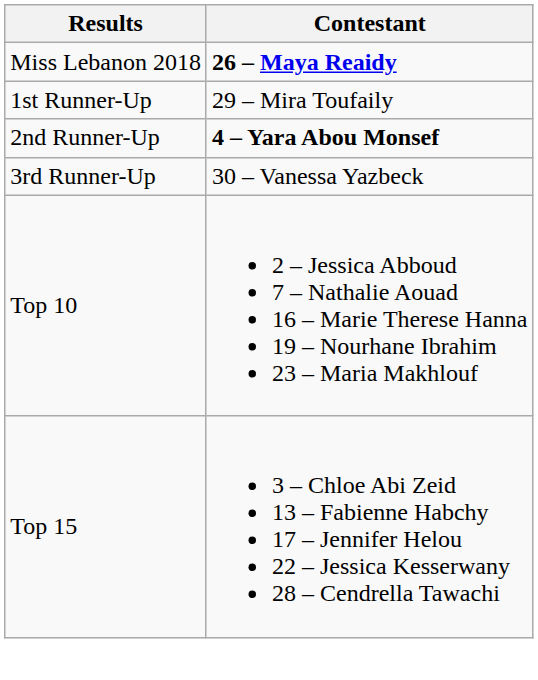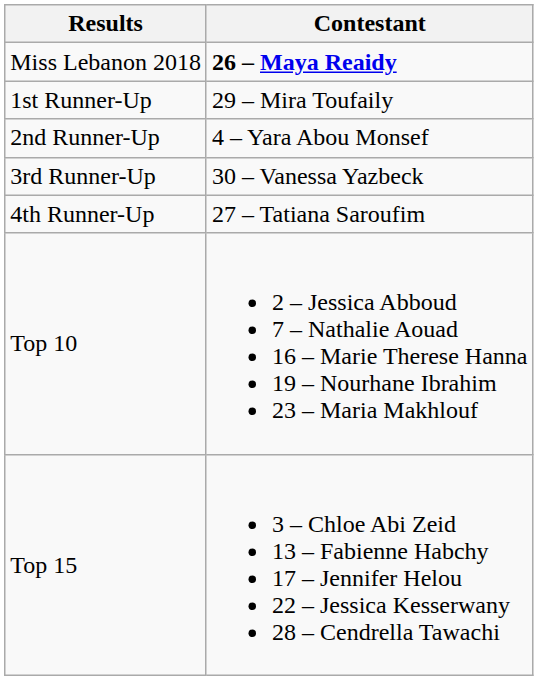 <table class="wikitable">
 <tr>
 <th>Results</th>
 <th>Contestant</th>
 </tr>
 <tr>
 <td>Miss Lebanon 2018</td>
 <td><strong>26 – <a href='#'>Maya Reaidy</a></strong></td>
 </tr>
 <tr>
 <td>1st Runner-Up</td>
 <td>29 – Mira Toufaily</td>
 </tr>
 <tr>
 <td>2nd Runner-Up</td>
-<td><strong>4 – Yara Abou Monsef</strong></td>
+<td>4 – Yara Abou Monsef</td>
 </tr>
 <tr>
 <td>3rd Runner-Up</td>
 <td>30 – Vanessa Yazbeck</td>
+</tr>
+<tr>
+<td>4th Runner-Up</td>
+<td>27 – Tatiana Saroufim</td>
 </tr>
 <tr>
 <td>Top 10</td>
 <td><br><ul><li>2 – Jessica Abboud</li><li>7 – Nathalie Aouad</li><li>16 – Marie Therese Hanna</li><li>19 – Nourhane Ibrahim</li><li>23 – Maria Makhlouf</li></ul></td>
 </tr>
 <tr>
 <td>Top 15</td>
 <td><br><ul><li>3 – Chloe Abi Zeid</li><li>13 – Fabienne Habchy</li><li>17 – Jennifer Helou</li><li>22 – Jessica Kesserwany</li><li>28 – Cendrella Tawachi</li></ul></td>
 </tr>
 </table>
